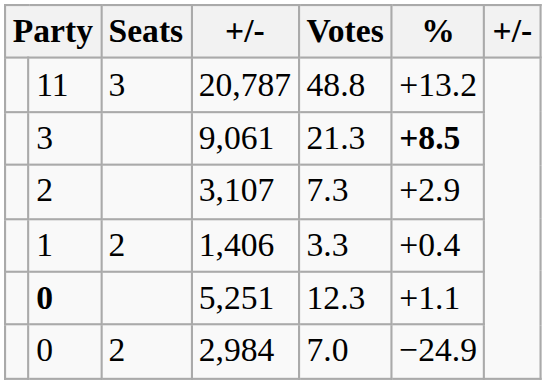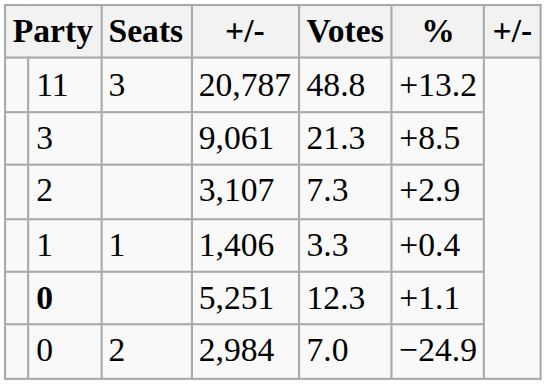 <table class="wikitable">
 <tr>
 <th colspan="2">Party</th>
 <th>Seats</th>
 <th>+/-</th>
 <th>Votes</th>
 <th>%</th>
 <th>+/-</th>
 </tr>
 <tr>
 <td></td>
 <td>11</td>
 <td> 3</td>
 <td>20,787</td>
 <td>48.8</td>
 <td><span>+13.2</span></td>
 </tr>
 <tr>
 <td></td>
 <td>3</td>
 <td></td>
 <td>9,061</td>
 <td>21.3</td>
-<td><strong><span>+8.5</span></strong></td>
+<td><span>+8.5</span></td>
 </tr>
 <tr>
 <td></td>
 <td>2</td>
 <td></td>
 <td>3,107</td>
 <td>7.3</td>
 <td><span>+2.9</span></td>
 </tr>
 <tr>
 <td></td>
 <td>1</td>
-<td> 2</td>
+<td> 1</td>
 <td>1,406</td>
 <td>3.3</td>
 <td><span>+0.4</span></td>
 </tr>
 <tr>
 <td></td>
 <td><strong>0</strong></td>
 <td></td>
 <td>5,251</td>
 <td>12.3</td>
 <td><span>+1.1</span></td>
 </tr>
 <tr>
 <td></td>
 <td>0</td>
 <td> 2</td>
 <td>2,984</td>
 <td>7.0</td>
 <td><span>−24.9</span></td>
 </tr>
 </table>
